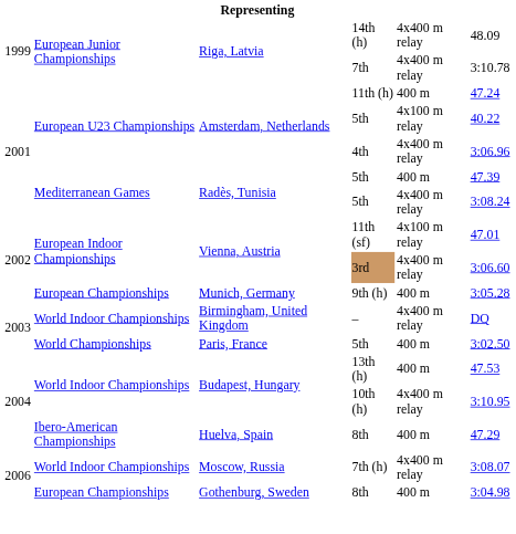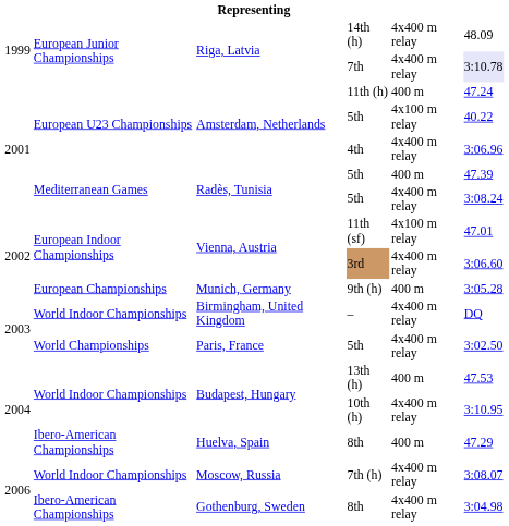 <table>
 <tr>
 <th colspan="6">Representing </th>
 </tr>
 <tr>
 <td rowspan=2>1999</td>
 <td rowspan=2><a href='#'>European Junior Championships</a></td>
 <td rowspan=2><a href='#'>Riga, Latvia</a></td>
 <td>14th (h)</td>
 <td>4x400 m relay</td>
 <td>48.09</td>
 </tr>
 <tr>
 <td>7th</td>
 <td>4x400 m relay</td>
-<td>3:10.78</td>
+<td style="background: lavender;">3:10.78</td>
 </tr>
 <tr>
 <td rowspan=5>2001</td>
 <td rowspan=3><a href='#'>European U23 Championships</a></td>
 <td rowspan=3><a href='#'>Amsterdam, Netherlands</a></td>
 <td>11th (h)</td>
 <td>400 m</td>
 <td><a href='#'>47.24</a></td>
 </tr>
 <tr>
 <td>5th</td>
 <td>4x100 m relay</td>
 <td><a href='#'>40.22</a></td>
 </tr>
 <tr>
 <td>4th</td>
 <td>4x400 m relay</td>
 <td><a href='#'>3:06.96</a></td>
 </tr>
 <tr>
 <td rowspan=2><a href='#'>Mediterranean Games</a></td>
 <td rowspan=2><a href='#'>Radès, Tunisia</a></td>
 <td>5th</td>
 <td>400 m</td>
 <td><a href='#'>47.39</a></td>
 </tr>
 <tr>
 <td>5th</td>
 <td>4x400 m relay</td>
 <td><a href='#'>3:08.24</a></td>
 </tr>
 <tr>
 <td rowspan=3>2002</td>
 <td rowspan=2><a href='#'>European Indoor Championships</a></td>
 <td rowspan=2><a href='#'>Vienna, Austria</a></td>
 <td>11th (sf)</td>
 <td>4x100 m relay</td>
 <td><a href='#'>47.01</a></td>
 </tr>
 <tr>
 <td bgcolor=cc9966>3rd</td>
 <td>4x400 m relay</td>
 <td><a href='#'>3:06.60</a></td>
 </tr>
 <tr>
 <td><a href='#'>European Championships</a></td>
 <td><a href='#'>Munich, Germany</a></td>
 <td>9th (h)</td>
 <td>400 m</td>
 <td><a href='#'>3:05.28</a></td>
 </tr>
 <tr>
 <td rowspan=2>2003</td>
 <td><a href='#'>World Indoor Championships</a></td>
 <td><a href='#'>Birmingham, United Kingdom</a></td>
 <td>–</td>
 <td>4x400 m relay</td>
 <td><a href='#'>DQ</a></td>
 </tr>
 <tr>
 <td><a href='#'>World Championships</a></td>
 <td><a href='#'>Paris, France</a></td>
 <td>5th</td>
-<td>400 m</td>
+<td>4x400 m relay</td>
 <td><a href='#'>3:02.50</a></td>
 </tr>
 <tr>
 <td rowspan=3>2004</td>
 <td rowspan=2><a href='#'>World Indoor Championships</a></td>
 <td rowspan=2><a href='#'>Budapest, Hungary</a></td>
 <td>13th (h)</td>
 <td>400 m</td>
 <td><a href='#'>47.53</a></td>
 </tr>
 <tr>
 <td>10th (h)</td>
 <td>4x400 m relay</td>
 <td><a href='#'>3:10.95</a></td>
 </tr>
 <tr>
 <td><a href='#'>Ibero-American Championships</a></td>
 <td><a href='#'>Huelva, Spain</a></td>
 <td>8th</td>
 <td>400 m</td>
 <td><a href='#'>47.29</a></td>
 </tr>
 <tr>
 <td rowspan=2>2006</td>
 <td><a href='#'>World Indoor Championships</a></td>
 <td><a href='#'>Moscow, Russia</a></td>
 <td>7th (h)</td>
 <td>4x400 m relay</td>
 <td><a href='#'>3:08.07</a></td>
 </tr>
 <tr>
-<td><a href='#'>European Championships</a></td>
+<td><a href='#'>Ibero-American Championships</a></td>
 <td><a href='#'>Gothenburg, Sweden</a></td>
 <td>8th</td>
-<td>400 m</td>
+<td>4x400 m relay</td>
 <td><a href='#'>3:04.98</a></td>
 </tr>
 </table>
